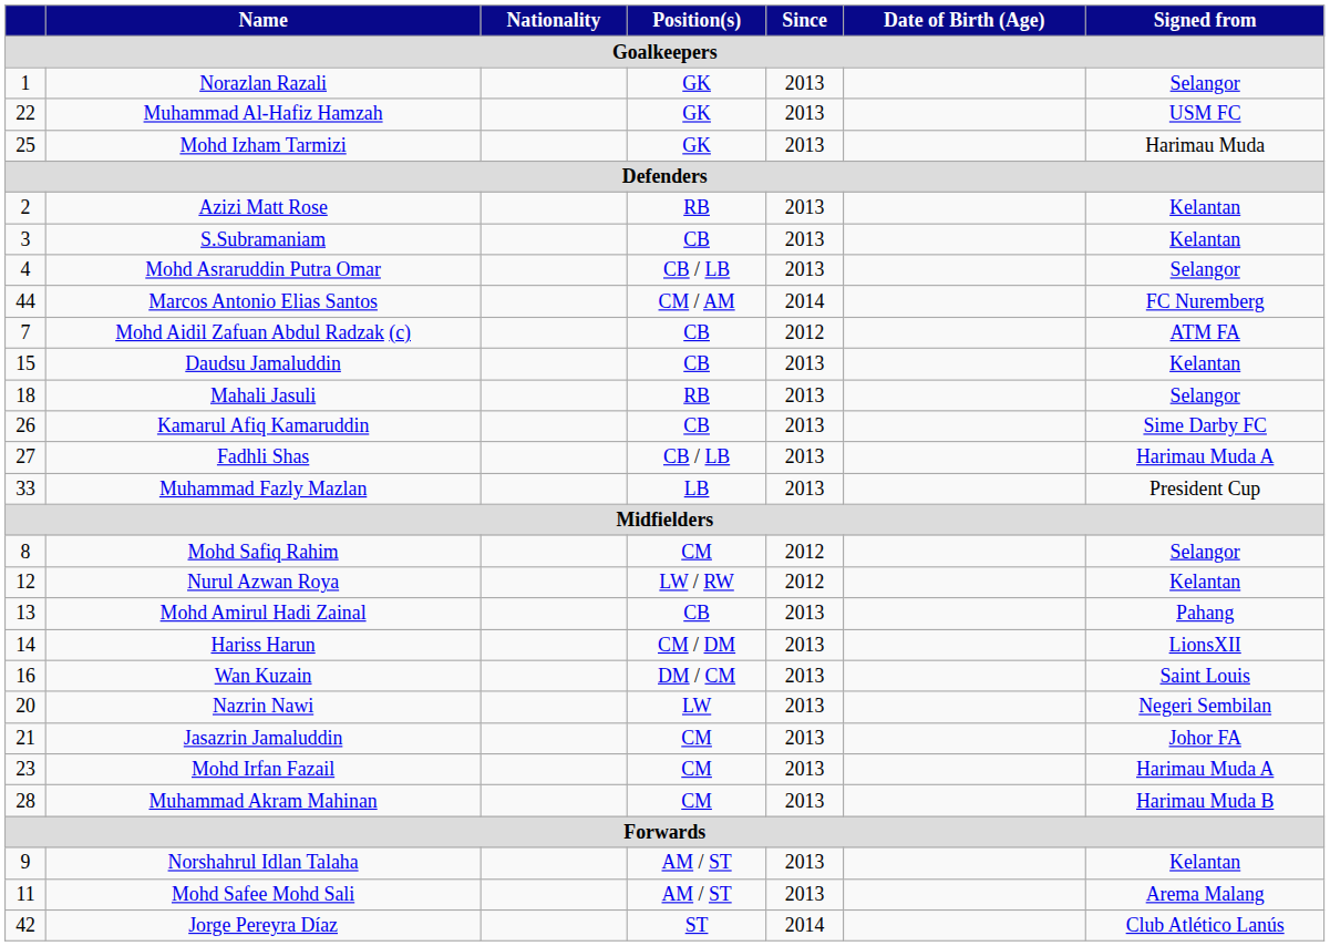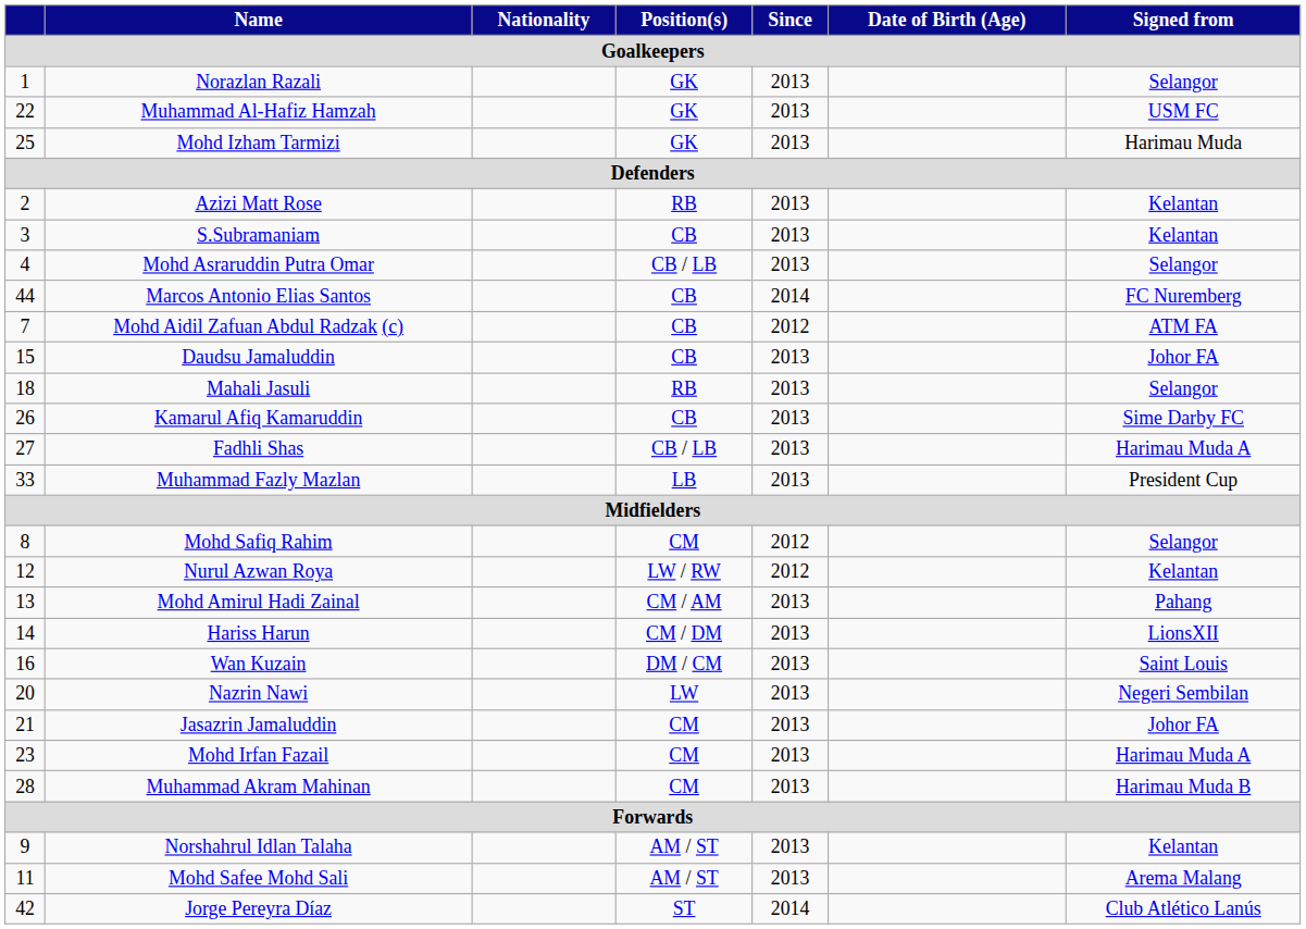 <table class="wikitable" style="text-align:center; font-size:100%; width:85%;">
 <tr>
 <th style="background:#08088A; color:white; text-align:center;"></th>
 <th style="background:#08088A; color:white; text-align:center;">Name</th>
 <th style="background:#08088A; color:white; text-align:center;">Nationality</th>
 <th style="background:#08088A; color:white; text-align:center;">Position(s)</th>
 <th style="background:#08088A; color:white; text-align:center;">Since</th>
 <th style="background:#08088A; color:white; text-align:center;">Date of Birth (Age)</th>
 <th style="background:#08088A; color:white; text-align:center;">Signed from</th>
 </tr>
 <tr>
 <th colspan=9 style="background:#dcdcdc; text-align:center;">Goalkeepers</th>
 </tr>
 <tr>
 <td>1</td>
 <td><a href='#'>Norazlan Razali</a></td>
 <td> </td>
 <td><a href='#'>GK</a></td>
 <td>2013</td>
 <td></td>
 <td> <a href='#'>Selangor</a></td>
 </tr>
 <tr>
 <td>22</td>
 <td><a href='#'>Muhammad Al-Hafiz Hamzah</a></td>
 <td> </td>
 <td><a href='#'>GK</a></td>
 <td>2013</td>
 <td></td>
 <td> <a href='#'>USM FC</a></td>
 </tr>
 <tr>
 <td>25</td>
 <td><a href='#'>Mohd Izham Tarmizi</a></td>
 <td> </td>
 <td><a href='#'>GK</a></td>
 <td>2013</td>
 <td></td>
 <td> Harimau Muda</td>
 </tr>
 <tr>
 <th colspan=9 style="background:#dcdcdc; text-align:center;">Defenders</th>
 </tr>
 <tr>
 <td>2</td>
 <td><a href='#'>Azizi Matt Rose</a></td>
 <td></td>
 <td><a href='#'>RB</a></td>
 <td>2013</td>
 <td></td>
 <td> <a href='#'>Kelantan</a></td>
 </tr>
 <tr>
 <td>3</td>
 <td><a href='#'>S.Subramaniam</a></td>
 <td></td>
 <td><a href='#'>CB</a></td>
 <td>2013</td>
 <td></td>
 <td> <a href='#'>Kelantan</a></td>
 </tr>
 <tr>
 <td>4</td>
 <td><a href='#'>Mohd Asraruddin Putra Omar</a></td>
 <td></td>
 <td><a href='#'>CB</a> / <a href='#'>LB</a></td>
 <td>2013</td>
 <td></td>
 <td> <a href='#'>Selangor</a></td>
 </tr>
 <tr>
 <td>44</td>
 <td><a href='#'>Marcos Antonio Elias Santos</a></td>
 <td></td>
-<td><a href='#'>CM</a> / <a href='#'>AM</a></td>
+<td><a href='#'>CB</a></td>
 <td>2014</td>
 <td></td>
 <td> <a href='#'>FC Nuremberg</a></td>
 </tr>
 <tr>
 <td>7</td>
 <td><a href='#'>Mohd Aidil Zafuan Abdul Radzak</a> <a href='#'>(c)</a></td>
 <td></td>
 <td><a href='#'>CB</a></td>
 <td>2012</td>
 <td></td>
 <td> <a href='#'>ATM FA</a></td>
 </tr>
 <tr>
 <td>15</td>
 <td><a href='#'>Daudsu Jamaluddin</a></td>
 <td></td>
 <td><a href='#'>CB</a></td>
 <td>2013</td>
 <td></td>
-<td> <a href='#'>Kelantan</a></td>
+<td> <a href='#'>Johor FA</a></td>
 </tr>
 <tr>
 <td>18</td>
 <td><a href='#'>Mahali Jasuli</a></td>
 <td></td>
 <td><a href='#'>RB</a></td>
 <td>2013</td>
 <td></td>
 <td> <a href='#'>Selangor</a></td>
 </tr>
 <tr>
 <td>26</td>
 <td><a href='#'>Kamarul Afiq Kamaruddin</a></td>
 <td></td>
 <td><a href='#'>CB</a></td>
 <td>2013</td>
 <td></td>
 <td> <a href='#'>Sime Darby FC</a></td>
 </tr>
 <tr>
 <td>27</td>
 <td><a href='#'>Fadhli Shas</a></td>
 <td></td>
 <td><a href='#'>CB</a> / <a href='#'>LB</a></td>
 <td>2013</td>
 <td></td>
 <td> <a href='#'>Harimau Muda A</a></td>
 </tr>
 <tr>
 <td>33</td>
 <td><a href='#'>Muhammad Fazly Mazlan</a></td>
 <td></td>
 <td><a href='#'>LB</a></td>
 <td>2013</td>
 <td></td>
 <td> President Cup</td>
 </tr>
 <tr>
 <th colspan=9 style="background:#dcdcdc; text-align:center;">Midfielders</th>
 </tr>
 <tr>
 <td>8</td>
 <td><a href='#'>Mohd Safiq Rahim</a></td>
 <td></td>
 <td><a href='#'>CM</a></td>
 <td>2012</td>
 <td></td>
 <td> <a href='#'>Selangor</a></td>
 </tr>
 <tr>
 <td>12</td>
 <td><a href='#'>Nurul Azwan Roya</a></td>
 <td></td>
 <td><a href='#'>LW</a> / <a href='#'>RW</a></td>
 <td>2012</td>
 <td></td>
 <td> <a href='#'>Kelantan</a></td>
 </tr>
 <tr>
 <td>13</td>
 <td><a href='#'>Mohd Amirul Hadi Zainal</a></td>
 <td></td>
-<td><a href='#'>CB</a></td>
+<td><a href='#'>CM</a> / <a href='#'>AM</a></td>
 <td>2013</td>
 <td></td>
 <td> <a href='#'>Pahang</a></td>
 </tr>
 <tr>
 <td>14</td>
 <td><a href='#'>Hariss Harun</a></td>
 <td></td>
 <td><a href='#'>CM</a> / <a href='#'>DM</a></td>
 <td>2013</td>
 <td></td>
 <td> <a href='#'>LionsXII</a></td>
 </tr>
 <tr>
 <td>16</td>
 <td><a href='#'>Wan Kuzain</a></td>
 <td> </td>
 <td><a href='#'>DM</a> / <a href='#'>CM</a></td>
 <td>2013</td>
 <td></td>
 <td> <a href='#'>Saint Louis</a></td>
 </tr>
 <tr>
 <td>20</td>
 <td><a href='#'>Nazrin Nawi</a></td>
 <td></td>
 <td><a href='#'>LW</a></td>
 <td>2013</td>
 <td></td>
 <td> <a href='#'>Negeri Sembilan</a></td>
 </tr>
 <tr>
 <td>21</td>
 <td><a href='#'>Jasazrin Jamaluddin</a></td>
 <td></td>
 <td><a href='#'>CM</a></td>
 <td>2013</td>
 <td></td>
 <td> <a href='#'>Johor FA</a></td>
 </tr>
 <tr>
 <td>23</td>
 <td><a href='#'>Mohd Irfan Fazail</a></td>
 <td></td>
 <td><a href='#'>CM</a></td>
 <td>2013</td>
 <td></td>
 <td> <a href='#'>Harimau Muda A</a></td>
 </tr>
 <tr>
 <td>28</td>
 <td><a href='#'>Muhammad Akram Mahinan</a></td>
 <td></td>
 <td><a href='#'>CM</a></td>
 <td>2013</td>
 <td></td>
 <td> <a href='#'>Harimau Muda B</a></td>
 </tr>
 <tr>
 <th colspan=9 style="background:#dcdcdc; text-align:center;">Forwards</th>
 </tr>
 <tr>
 <td>9</td>
 <td><a href='#'>Norshahrul Idlan Talaha</a></td>
 <td> </td>
 <td><a href='#'>AM</a> / <a href='#'>ST</a></td>
 <td>2013</td>
 <td></td>
 <td> <a href='#'>Kelantan</a></td>
 </tr>
 <tr>
 <td>11</td>
 <td><a href='#'>Mohd Safee Mohd Sali</a></td>
 <td></td>
 <td><a href='#'>AM</a> / <a href='#'>ST</a></td>
 <td>2013</td>
 <td></td>
 <td> <a href='#'>Arema Malang</a></td>
 </tr>
 <tr>
 <td>42</td>
 <td><a href='#'>Jorge Pereyra Díaz</a></td>
 <td></td>
 <td><a href='#'>ST</a></td>
 <td>2014</td>
 <td></td>
 <td> <a href='#'>Club Atlético Lanús</a></td>
 </tr>
 </table>
